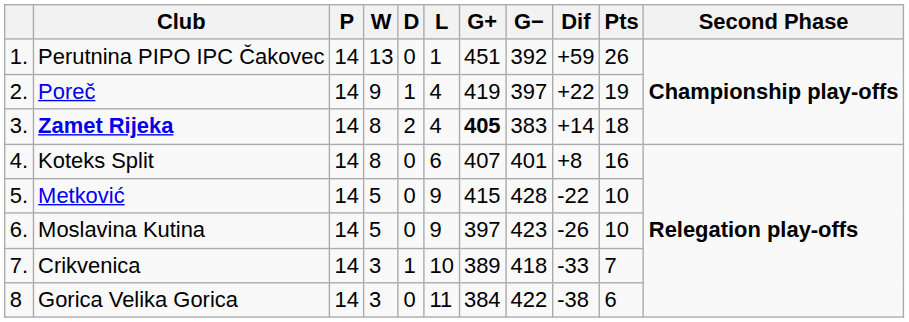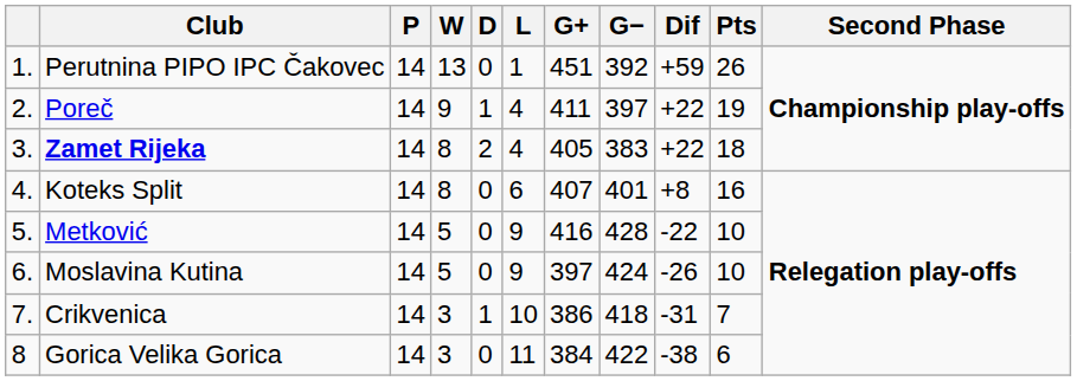 <table class="wikitable sortable">
 <tr>
 <th></th>
 <th>Club</th>
 <th>P</th>
 <th>W</th>
 <th>D</th>
 <th>L</th>
 <th>G+</th>
 <th>G−</th>
 <th>Dif</th>
 <th>Pts</th>
 <th>Second Phase</th>
 </tr>
 <tr -bgcolor="#ddffdd">
 <td>1.</td>
 <td>Perutnina PIPO IPC Čakovec</td>
 <td>14</td>
 <td>13</td>
 <td>0</td>
 <td>1</td>
 <td>451</td>
 <td>392</td>
 <td>+59</td>
 <td>26</td>
 <td rowspan="3"><strong>Championship play-offs</strong></td>
 </tr>
 <tr -bgcolor="#ddffdd">
 <td>2.</td>
 <td><a href='#'>Poreč</a></td>
 <td>14</td>
 <td>9</td>
 <td>1</td>
 <td>4</td>
-<td>419</td>
+<td>411</td>
 <td>397</td>
 <td>+22</td>
 <td>19</td>
 </tr>
 <tr -bgcolor="#ddffdd">
 <td>3.</td>
 <td><strong><a href='#'>Zamet Rijeka</a></strong></td>
 <td>14</td>
 <td>8</td>
 <td>2</td>
 <td>4</td>
-<td><strong>405</strong></td>
+<td>405</td>
 <td>383</td>
-<td>+14</td>
+<td>+22</td>
 <td>18</td>
 </tr>
 <tr>
 <td>4.</td>
 <td>Koteks Split</td>
 <td>14</td>
 <td>8</td>
 <td>0</td>
 <td>6</td>
 <td>407</td>
 <td>401</td>
 <td>+8</td>
 <td>16</td>
 <td rowspan="5"><strong>Relegation play-offs</strong></td>
 </tr>
 <tr>
 <td>5.</td>
 <td><a href='#'>Metković</a></td>
 <td>14</td>
 <td>5</td>
 <td>0</td>
 <td>9</td>
-<td>415</td>
+<td>416</td>
 <td>428</td>
 <td>-22</td>
 <td>10</td>
 </tr>
 <tr>
 <td>6.</td>
 <td>Moslavina Kutina</td>
 <td>14</td>
 <td>5</td>
 <td>0</td>
 <td>9</td>
 <td>397</td>
-<td>423</td>
+<td>424</td>
 <td>-26</td>
 <td>10</td>
 </tr>
 <tr>
 <td>7.</td>
 <td>Crikvenica</td>
 <td>14</td>
 <td>3</td>
 <td>1</td>
 <td>10</td>
-<td>389</td>
+<td>386</td>
 <td>418</td>
-<td>-33</td>
+<td>-31</td>
 <td>7</td>
 </tr>
 <tr>
 <td>8</td>
 <td>Gorica Velika Gorica</td>
 <td>14</td>
 <td>3</td>
 <td>0</td>
 <td>11</td>
 <td>384</td>
 <td>422</td>
 <td>-38</td>
 <td>6</td>
 </tr>
 </table>
